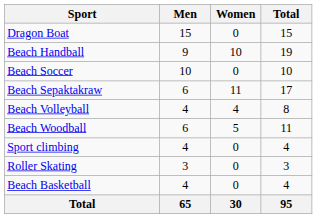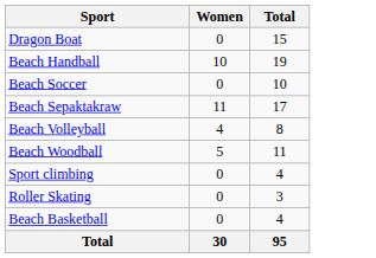 <table class="wikitable" style="text-align:center;">
 <tr>
 <th width=200>Sport</th>
-<th width=60>Men</th>
 <th width=60>Women</th>
 <th width=60>Total</th>
 </tr>
 <tr>
 <td align=left><a href='#'>Dragon Boat</a></td>
-<td>15</td>
 <td>0</td>
 <td>15</td>
 </tr>
 <tr>
 <td align=left><a href='#'>Beach Handball</a></td>
-<td>9</td>
 <td>10</td>
 <td>19</td>
 </tr>
 <tr>
 <td align=left><a href='#'>Beach Soccer</a></td>
-<td>10</td>
 <td>0</td>
 <td>10</td>
 </tr>
 <tr>
 <td align=left><a href='#'>Beach Sepaktakraw</a></td>
-<td>6</td>
 <td>11</td>
 <td>17</td>
 </tr>
 <tr>
 <td align=left><a href='#'>Beach Volleyball</a></td>
 <td>4</td>
-<td>4</td>
 <td>8</td>
 </tr>
 <tr>
 <td align=left><a href='#'>Beach Woodball</a></td>
-<td>6</td>
 <td>5</td>
 <td>11</td>
 </tr>
 <tr>
 <td align=left><a href='#'>Sport climbing</a></td>
-<td>4</td>
 <td>0</td>
 <td>4</td>
 </tr>
 <tr>
 <td align=left><a href='#'>Roller Skating</a></td>
-<td>3</td>
 <td>0</td>
 <td>3</td>
 </tr>
 <tr>
 <td align=left><a href='#'>Beach Basketball</a></td>
-<td>4</td>
 <td>0</td>
 <td>4</td>
 </tr>
 <tr>
 <th>Total</th>
-<th>65</th>
 <th>30</th>
 <th>95</th>
 </tr>
 </table>
